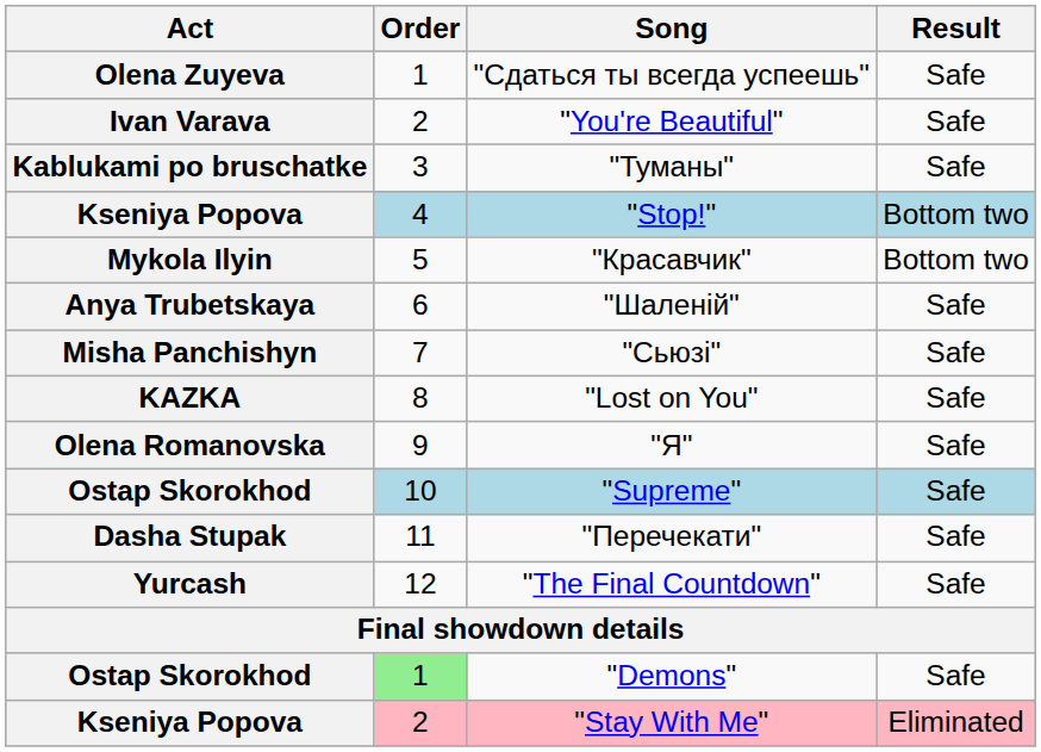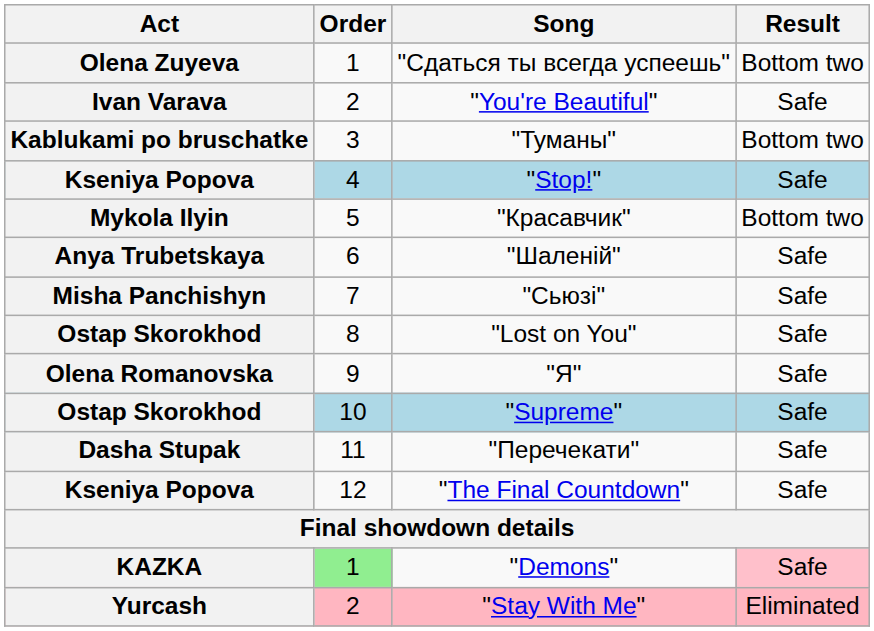 <table class="wikitable plainrowheaders" style="text-align:center;">
 <tr>
 <th scope="col">Act</th>
 <th scope="col">Order</th>
 <th scope="col">Song</th>
 <th scope="col">Result</th>
 </tr>
 <tr>
 <th scope="row">Olena Zuyeva</th>
 <td>1</td>
 <td>"Сдаться ты всегда успеешь"</td>
-<td>Safe</td>
+<td>Bottom two</td>
 </tr>
 <tr>
 <th scope="row">Ivan Varava</th>
 <td>2</td>
 <td>"<a href='#'>You're Beautiful</a>"</td>
 <td>Safe</td>
 </tr>
 <tr>
 <th scope="row">Kablukami po bruschatke</th>
 <td>3</td>
 <td>"Туманы"</td>
-<td>Safe</td>
+<td>Bottom two</td>
 </tr>
 <tr style="background:lightblue;">
 <th scope="row">Kseniya Popova</th>
 <td>4</td>
 <td>"<a href='#'>Stop!</a>"</td>
-<td>Bottom two</td>
+<td>Safe</td>
 </tr>
 <tr>
 <th scope="row">Mykola Ilyin</th>
 <td>5</td>
 <td>"Красавчик"</td>
 <td>Bottom two</td>
 </tr>
 <tr>
 <th scope="row">Anya Trubetskaya</th>
 <td>6</td>
 <td>"Шаленій"</td>
 <td>Safe</td>
 </tr>
 <tr>
 <th scope="row">Misha Panchishyn</th>
 <td>7</td>
 <td>"Сьюзі"</td>
 <td>Safe</td>
 </tr>
 <tr>
-<th scope="row">KAZKA</th>
+<th scope="row">Ostap Skorokhod</th>
 <td>8</td>
 <td>"Lost on You"</td>
 <td>Safe</td>
 </tr>
 <tr>
 <th scope="row">Olena Romanovska</th>
 <td>9</td>
 <td>"Я"</td>
 <td>Safe</td>
 </tr>
 <tr style="background:lightblue;">
 <th scope="row">Ostap Skorokhod</th>
 <td>10</td>
 <td>"<a href='#'>Supreme</a>"</td>
 <td>Safe</td>
 </tr>
 <tr>
 <th scope="row">Dasha Stupak</th>
 <td>11</td>
 <td>"Перечекати"</td>
 <td>Safe</td>
 </tr>
 <tr>
-<th scope="row">Yurcash</th>
+<th scope="row">Kseniya Popova</th>
 <td>12</td>
 <td>"<a href='#'>The Final Countdown</a>"</td>
 <td>Safe</td>
 </tr>
 <tr>
 <th colspan="4">Final showdown details</th>
 </tr>
 <tr>
-<th scope="row">Ostap Skorokhod</th>
+<th scope="row">KAZKA</th>
 <td style="background: lightgreen;">1</td>
 <td>"<a href='#'>Demons</a>"</td>
-<td>Safe</td>
+<td style="background: pink;">Safe</td>
 </tr>
 <tr style="background:lightpink;">
-<th scope="row">Kseniya Popova</th>
+<th scope="row">Yurcash</th>
 <td>2</td>
 <td>"<a href='#'>Stay With Me</a>"</td>
 <td>Eliminated</td>
 </tr>
 </table>
